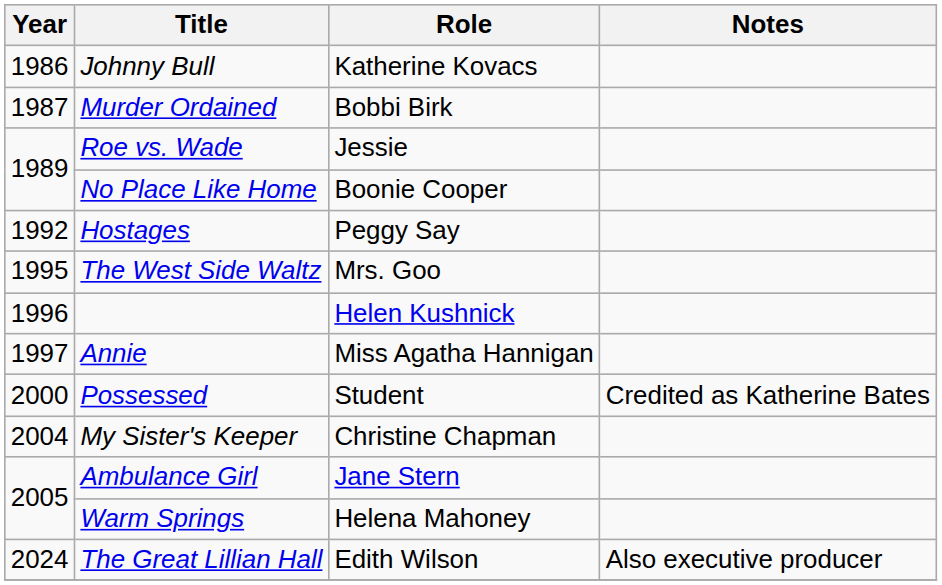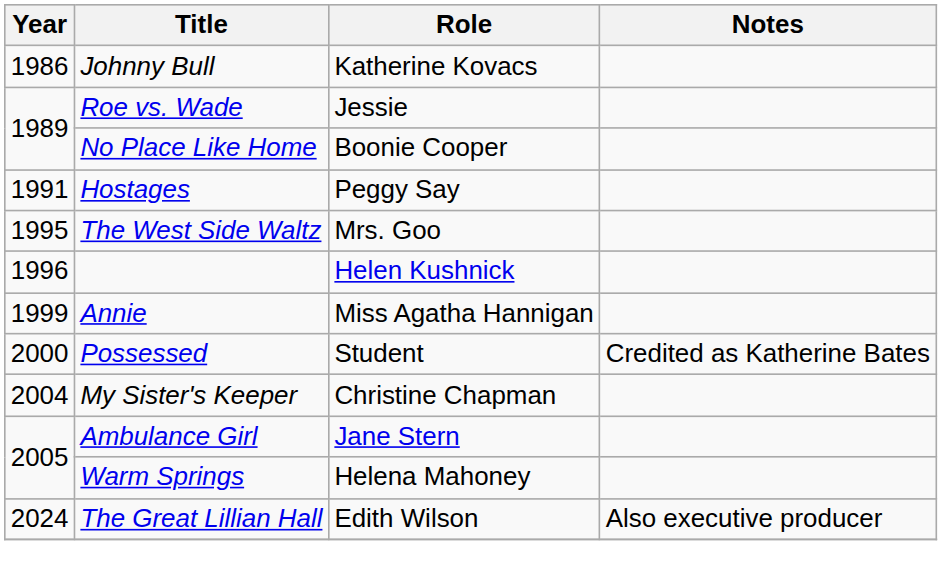 <table class="wikitable sortable">
 <tr>
 <th>Year</th>
 <th>Title</th>
 <th>Role</th>
 <th>Notes</th>
 </tr>
 <tr>
 <td>1986</td>
 <td><em>Johnny Bull</em></td>
 <td>Katherine Kovacs</td>
 <td></td>
 </tr>
 <tr>
-<td>1987</td>
-<td><em><a href='#'>Murder Ordained</a></em></td>
-<td>Bobbi Birk</td>
-<td></td>
-</tr>
-<tr>
 <td rowspan="2">1989</td>
 <td><em><a href='#'>Roe vs. Wade</a></em></td>
 <td>Jessie</td>
 <td></td>
 </tr>
 <tr>
 <td><em><a href='#'>No Place Like Home</a></em></td>
 <td>Boonie Cooper</td>
 <td></td>
 </tr>
 <tr>
-<td>1992</td>
+<td>1991</td>
 <td><em><a href='#'>Hostages</a></em></td>
 <td>Peggy Say</td>
 <td></td>
 </tr>
 <tr>
 <td>1995</td>
 <td><em><a href='#'>The West Side Waltz</a></em></td>
 <td>Mrs. Goo</td>
 <td></td>
 </tr>
 <tr>
 <td>1996</td>
 <td><em></em></td>
 <td><a href='#'>Helen Kushnick</a></td>
 <td></td>
 </tr>
 <tr>
-<td>1997</td>
+<td>1999</td>
 <td><em><a href='#'>Annie</a></em></td>
 <td>Miss Agatha Hannigan</td>
 <td></td>
 </tr>
 <tr>
 <td>2000</td>
 <td><em><a href='#'>Possessed</a></em></td>
 <td>Student</td>
 <td>Credited as Katherine Bates</td>
 </tr>
 <tr>
 <td>2004</td>
 <td><em>My Sister's Keeper</em></td>
 <td>Christine Chapman</td>
 <td></td>
 </tr>
 <tr>
 <td rowspan="2">2005</td>
 <td><em><a href='#'>Ambulance Girl</a></em></td>
 <td><a href='#'>Jane Stern</a></td>
 <td></td>
 </tr>
 <tr>
 <td><em><a href='#'>Warm Springs</a></em></td>
 <td>Helena Mahoney</td>
 <td></td>
 </tr>
 <tr>
 <td>2024</td>
 <td><em><a href='#'>The Great Lillian Hall</a></em></td>
 <td>Edith Wilson</td>
 <td>Also executive producer</td>
 </tr>
 <tr>
 </tr>
 </table>
